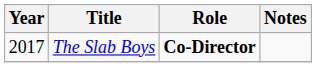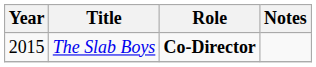 <table class="wikitable sortable">
 <tr>
 <th>Year</th>
 <th>Title</th>
 <th>Role</th>
 <th class="unsortable">Notes</th>
 </tr>
 <tr>
-<td>2017</td>
+<td>2015</td>
 <td><em><a href='#'>The Slab Boys</a></em></td>
 <td><strong>Co-Director</strong></td>
 <td></td>
 </tr>
 <tr>
 </tr>
 </table>
